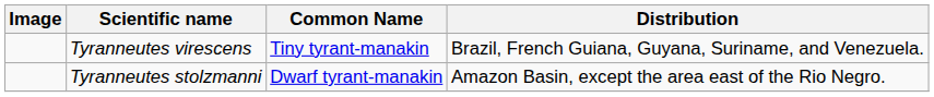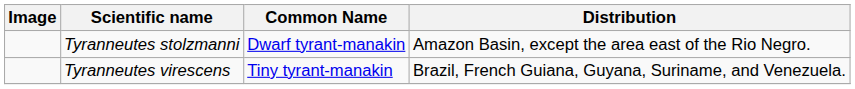 <table class="wikitable">
 <tr>
 <th>Image</th>
 <th>Scientific name</th>
 <th>Common Name</th>
 <th>Distribution</th>
 </tr>
 <tr>
 <td></td>
+<td><em>Tyranneutes stolzmanni</em></td>
+<td><a href='#'>Dwarf tyrant-manakin</a></td>
+<td>Amazon Basin, except the area east of the Rio Negro.</td>
+</tr>
+<tr>
+<td></td>
 <td><em>Tyranneutes virescens</em></td>
 <td><a href='#'>Tiny tyrant-manakin</a></td>
 <td>Brazil, French Guiana, Guyana, Suriname, and Venezuela.</td>
 </tr>
 <tr>
-<td></td>
-<td><em>Tyranneutes stolzmanni</em></td>
-<td><a href='#'>Dwarf tyrant-manakin</a></td>
-<td>Amazon Basin, except the area east of the Rio Negro.</td>
-</tr>
-<tr>
 </tr>
 </table>
